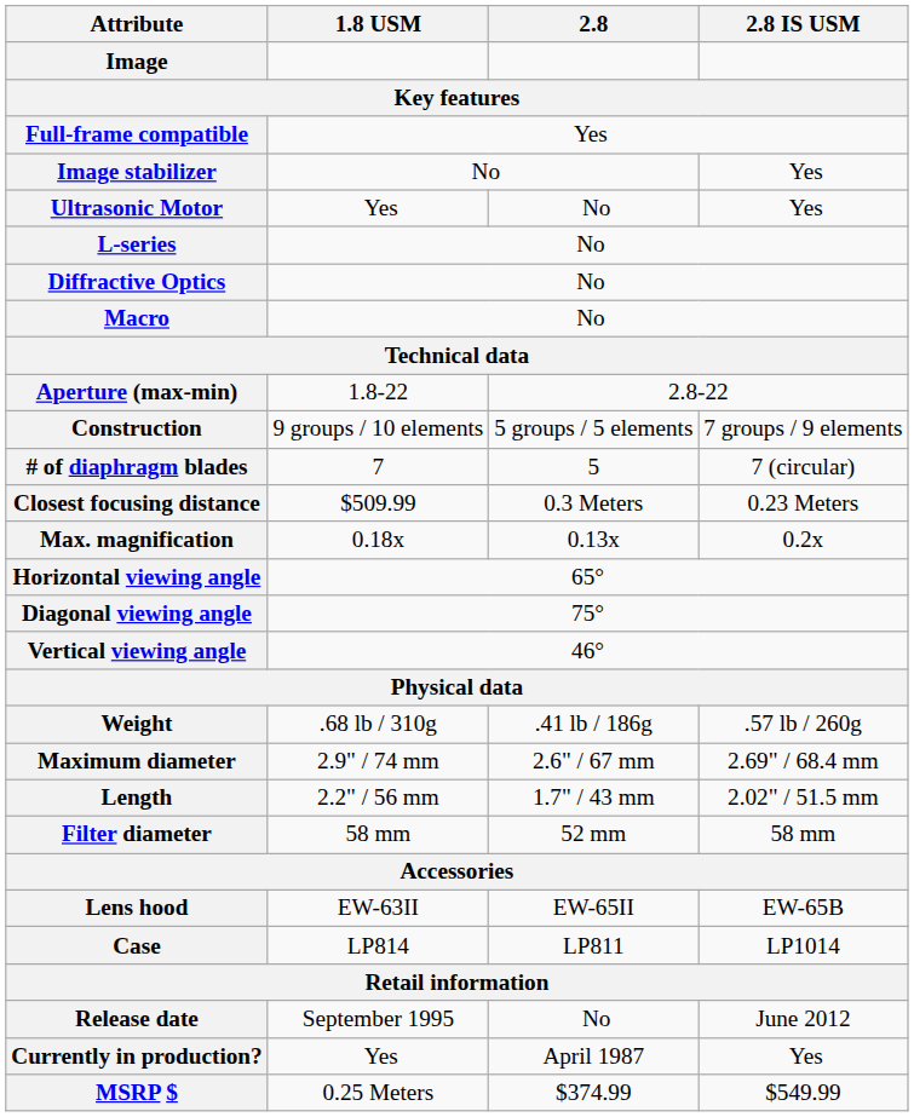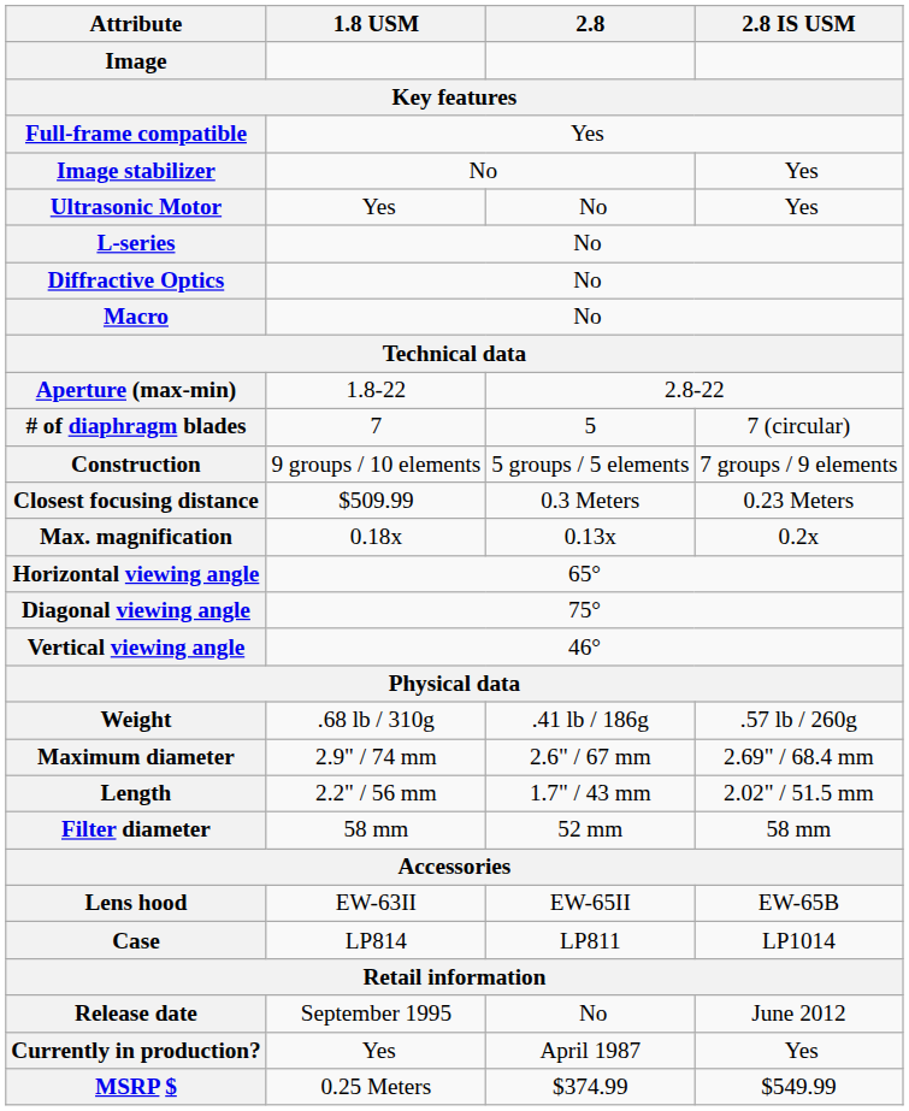 <table class="wikitable" style="margin: 1em auto; text-align:center;">
 <tr>
 <th>Attribute</th>
 <th>1.8 USM</th>
 <th>2.8</th>
 <th>2.8 IS USM</th>
 </tr>
 <tr>
 <th>Image</th>
 <td></td>
 <td></td>
 <td></td>
 </tr>
 <tr>
 <th colspan=4>Key features</th>
 </tr>
 <tr>
 <th><a href='#'>Full-frame compatible</a></th>
 <td colspan=3> Yes</td>
 </tr>
 <tr>
 <th><a href='#'>Image stabilizer</a></th>
 <td colspan=2> No</td>
 <td> Yes</td>
 </tr>
 <tr>
 <th><a href='#'>Ultrasonic Motor</a></th>
 <td> Yes</td>
 <td> No</td>
 <td> Yes</td>
 </tr>
 <tr>
 <th><a href='#'>L-series</a></th>
 <td colspan=3> No</td>
 </tr>
 <tr>
 <th><a href='#'>Diffractive Optics</a></th>
 <td colspan=3> No</td>
 </tr>
 <tr>
 <th><a href='#'>Macro</a></th>
 <td colspan=3> No</td>
 </tr>
 <tr>
 <th colspan=4>Technical data</th>
 </tr>
 <tr>
 <th><a href='#'>Aperture</a> (max-min)</th>
 <td>1.8-22</td>
 <td colspan=2>2.8-22</td>
 </tr>
 <tr>
+<th># of <a href='#'>diaphragm</a> blades</th>
+<td>7</td>
+<td>5</td>
+<td>7 (circular)</td>
+</tr>
+<tr>
 <th>Construction</th>
 <td>9 groups / 10 elements</td>
 <td>5 groups / 5 elements</td>
 <td>7 groups / 9 elements</td>
-</tr>
-<tr>
-<th># of <a href='#'>diaphragm</a> blades</th>
-<td>7</td>
-<td>5</td>
-<td>7 (circular)</td>
 </tr>
 <tr>
 <th>Closest focusing distance</th>
 <td>$509.99</td>
 <td>0.3 Meters</td>
 <td>0.23 Meters</td>
 </tr>
 <tr>
 <th>Max. magnification</th>
 <td>0.18x</td>
 <td>0.13x</td>
 <td>0.2x</td>
 </tr>
 <tr>
 <th>Horizontal <a href='#'>viewing angle</a></th>
 <td colspan=3>65°</td>
 </tr>
 <tr>
 <th>Diagonal <a href='#'>viewing angle</a></th>
 <td colspan=3>75°</td>
 </tr>
 <tr>
 <th>Vertical <a href='#'>viewing angle</a></th>
 <td colspan=3>46°</td>
 </tr>
 <tr>
 <th colspan=4>Physical data</th>
 </tr>
 <tr>
 <th>Weight</th>
 <td>.68 lb / 310g</td>
 <td>.41 lb / 186g</td>
 <td>.57 lb / 260g</td>
 </tr>
 <tr>
 <th>Maximum diameter</th>
 <td>2.9" / 74 mm</td>
 <td>2.6" / 67 mm</td>
 <td>2.69" / 68.4 mm</td>
 </tr>
 <tr>
 <th>Length</th>
 <td>2.2" / 56 mm</td>
 <td>1.7" / 43 mm</td>
 <td>2.02" / 51.5 mm</td>
 </tr>
 <tr>
 <th><a href='#'>Filter</a> diameter</th>
 <td>58 mm</td>
 <td>52 mm</td>
 <td>58 mm</td>
 </tr>
 <tr>
 <th colspan=4>Accessories</th>
 </tr>
 <tr>
 <th>Lens hood</th>
 <td>EW-63II</td>
 <td>EW-65II</td>
 <td>EW-65B</td>
 </tr>
 <tr>
 <th>Case</th>
 <td>LP814</td>
 <td>LP811</td>
 <td>LP1014</td>
 </tr>
 <tr>
 <th colspan=4>Retail information</th>
 </tr>
 <tr>
 <th>Release date</th>
 <td>September 1995</td>
 <td> No</td>
 <td>June 2012</td>
 </tr>
 <tr>
 <th>Currently in production?</th>
 <td> Yes</td>
 <td>April 1987</td>
 <td> Yes</td>
 </tr>
 <tr>
 <th><a href='#'>MSRP</a> <a href='#'>$</a></th>
 <td>0.25 Meters</td>
 <td>$374.99</td>
 <td>$549.99</td>
 </tr>
 </table>
